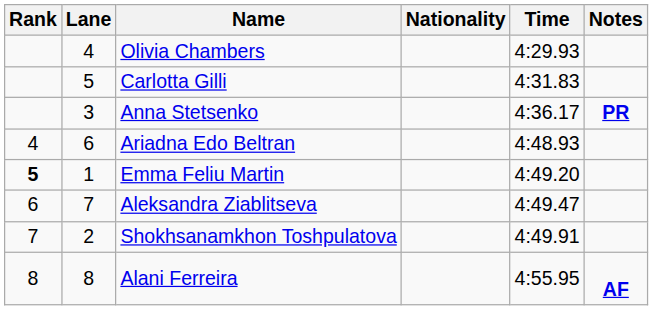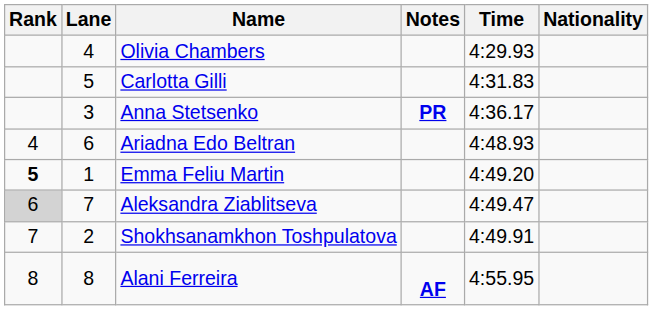 <table class="wikitable sortable" style="text-align:center">
 <tr>
 <th>Rank</th>
 <th>Lane</th>
 <th>Name</th>
+<th>Notes</th>
+<th>Time</th>
 <th>Nationality</th>
-<th>Time</th>
-<th>Notes</th>
 </tr>
 <tr>
 <td></td>
 <td>4</td>
 <td align=left><a href='#'>Olivia Chambers</a></td>
+<td></td>
+<td>4:29.93</td>
 <td align=left></td>
-<td>4:29.93</td>
-<td></td>
 </tr>
 <tr>
 <td></td>
 <td>5</td>
 <td align=left><a href='#'>Carlotta Gilli</a></td>
+<td></td>
+<td>4:31.83</td>
 <td align=left></td>
-<td>4:31.83</td>
-<td></td>
 </tr>
 <tr>
 <td></td>
 <td>3</td>
 <td align=left><a href='#'>Anna Stetsenko</a></td>
+<td><strong><a href='#'>PR</a></strong></td>
+<td>4:36.17</td>
 <td align=left></td>
-<td>4:36.17</td>
-<td><strong><a href='#'>PR</a></strong></td>
 </tr>
 <tr>
 <td>4</td>
 <td>6</td>
 <td align=left><a href='#'>Ariadna Edo Beltran</a></td>
+<td></td>
+<td>4:48.93</td>
 <td align=left></td>
-<td>4:48.93</td>
-<td></td>
 </tr>
 <tr>
 <td><strong>5</strong></td>
 <td>1</td>
 <td align=left><a href='#'>Emma Feliu Martin</a></td>
+<td></td>
+<td>4:49.20</td>
 <td align=left></td>
-<td>4:49.20</td>
-<td></td>
 </tr>
 <tr>
-<td>6</td>
+<td style="background: lightgrey;">6</td>
 <td>7</td>
 <td align=left><a href='#'>Aleksandra Ziablitseva</a></td>
+<td></td>
+<td>4:49.47</td>
 <td align=left></td>
-<td>4:49.47</td>
-<td></td>
 </tr>
 <tr>
 <td>7</td>
 <td>2</td>
 <td align=left><a href='#'>Shokhsanamkhon Toshpulatova</a></td>
+<td></td>
+<td>4:49.91</td>
 <td align=left></td>
-<td>4:49.91</td>
-<td></td>
 </tr>
 <tr>
 <td>8</td>
 <td>8</td>
 <td align=left><a href='#'>Alani Ferreira</a></td>
+<td><br><strong><a href='#'>AF</a></strong></td>
+<td>4:55.95</td>
 <td align=left></td>
-<td>4:55.95</td>
-<td><br><strong><a href='#'>AF</a></strong></td>
 </tr>
 </table>
